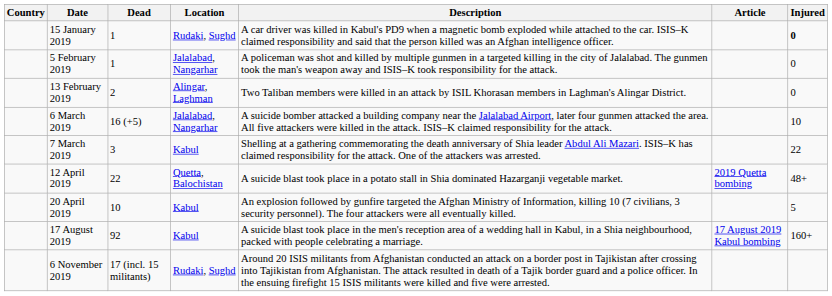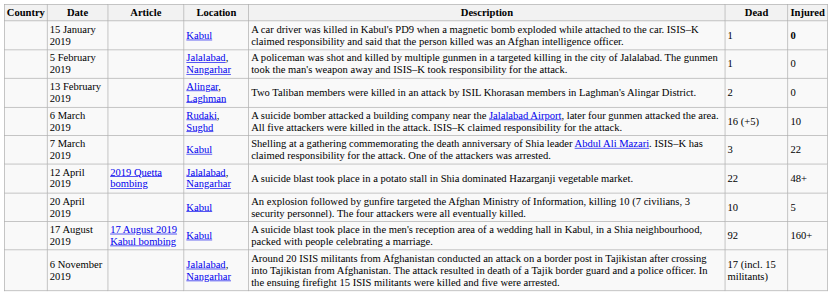 <table class="wikitable sortable mw-collapsible">
 <tr>
 <th>Country</th>
 <th>Date</th>
-<th data-sort-type="number">Dead</th>
+<th>Article</th>
 <th>Location</th>
 <th class="unsortable">Description</th>
-<th>Article</th>
+<th data-sort-type="number">Dead</th>
 <th data-sort-type="number">Injured</th>
 </tr>
 <tr>
 <td></td>
 <td>15 January 2019</td>
+<td></td>
+<td><a href='#'>Kabul</a></td>
+<td>A car driver was killed in Kabul's PD9 when a magnetic bomb exploded while attached to the car. ISIS–K claimed responsibility and said that the person killed was an Afghan intelligence officer.</td>
 <td>1</td>
-<td><a href='#'>Rudaki</a>, <a href='#'>Sughd</a></td>
-<td>A car driver was killed in Kabul's PD9 when a magnetic bomb exploded while attached to the car. ISIS–K claimed responsibility and said that the person killed was an Afghan intelligence officer.</td>
-<td></td>
 <td><strong>0</strong></td>
 </tr>
 <tr>
 <td></td>
 <td>5 February 2019</td>
-<td>1</td>
+<td></td>
 <td><a href='#'>Jalalabad</a>, <a href='#'>Nangarhar</a></td>
 <td>A policeman was shot and killed by multiple gunmen in a targeted killing in the city of Jalalabad. The gunmen took the man's weapon away and ISIS–K took responsibility for the attack.</td>
-<td></td>
+<td>1</td>
 <td>0</td>
 </tr>
 <tr>
 <td></td>
 <td>13 February 2019</td>
-<td>2</td>
+<td></td>
 <td><a href='#'>Alingar</a>, <a href='#'>Laghman</a></td>
 <td>Two Taliban members were killed in an attack by ISIL Khorasan members in Laghman's Alingar District.</td>
-<td></td>
+<td>2</td>
 <td>0</td>
 </tr>
 <tr>
 <td></td>
 <td>6 March 2019</td>
+<td></td>
+<td><a href='#'>Rudaki</a>, <a href='#'>Sughd</a></td>
+<td>A suicide bomber attacked a building company near the <a href='#'>Jalalabad Airport</a>, later four gunmen attacked the area. All five attackers were killed in the attack. ISIS–K claimed responsibility for the attack.</td>
 <td>16 (+5)</td>
-<td><a href='#'>Jalalabad</a>, <a href='#'>Nangarhar</a></td>
-<td>A suicide bomber attacked a building company near the <a href='#'>Jalalabad Airport</a>, later four gunmen attacked the area. All five attackers were killed in the attack. ISIS–K claimed responsibility for the attack.</td>
-<td></td>
 <td>10</td>
 </tr>
 <tr>
 <td></td>
 <td>7 March 2019</td>
-<td>3</td>
+<td></td>
 <td><a href='#'>Kabul</a></td>
 <td>Shelling at a gathering commemorating the death anniversary of Shia leader <a href='#'>Abdul Ali Mazari</a>. ISIS–K has claimed responsibility for the attack. One of the attackers was arrested.</td>
-<td></td>
+<td>3</td>
 <td>22</td>
 </tr>
 <tr>
 <td></td>
 <td>12 April 2019</td>
+<td><a href='#'>2019 Quetta bombing</a></td>
+<td><a href='#'>Jalalabad</a>, <a href='#'>Nangarhar</a></td>
+<td>A suicide blast took place in a potato stall in Shia dominated Hazarganji vegetable market.</td>
 <td>22</td>
-<td><a href='#'>Quetta</a>, <a href='#'>Balochistan</a></td>
-<td>A suicide blast took place in a potato stall in Shia dominated Hazarganji vegetable market.</td>
-<td><a href='#'>2019 Quetta bombing</a></td>
 <td>48+</td>
 </tr>
 <tr>
 <td></td>
 <td>20 April 2019</td>
-<td>10</td>
+<td></td>
 <td><a href='#'>Kabul</a></td>
 <td>An explosion followed by gunfire targeted the Afghan Ministry of Information, killing 10 (7 civilians, 3 security personnel). The four attackers were all eventually killed.</td>
-<td></td>
+<td>10</td>
 <td>5</td>
 </tr>
 <tr>
 <td></td>
 <td>17 August 2019</td>
-<td>92</td>
+<td><a href='#'>17 August 2019 Kabul bombing</a></td>
 <td><a href='#'>Kabul</a></td>
 <td>A suicide blast took place in the men's reception area of a wedding hall in Kabul, in a Shia neighbourhood, packed with people celebrating a marriage.</td>
-<td><a href='#'>17 August 2019 Kabul bombing</a></td>
+<td>92</td>
 <td>160+</td>
 </tr>
 <tr>
 <td></td>
 <td>6 November 2019</td>
+<td></td>
+<td><a href='#'>Jalalabad</a>, <a href='#'>Nangarhar</a></td>
+<td>Around 20 ISIS militants from Afghanistan conducted an attack on a border post in Tajikistan after crossing into Tajikistan from Afghanistan. The attack resulted in death of a Tajik border guard and a police officer. In the ensuing firefight 15 ISIS militants were killed and five were arrested.</td>
 <td>17 (incl. 15 militants)</td>
-<td><a href='#'>Rudaki</a>, <a href='#'>Sughd</a></td>
-<td>Around 20 ISIS militants from Afghanistan conducted an attack on a border post in Tajikistan after crossing into Tajikistan from Afghanistan. The attack resulted in death of a Tajik border guard and a police officer. In the ensuing firefight 15 ISIS militants were killed and five were arrested.</td>
-<td></td>
 <td></td>
 </tr>
 </table>
